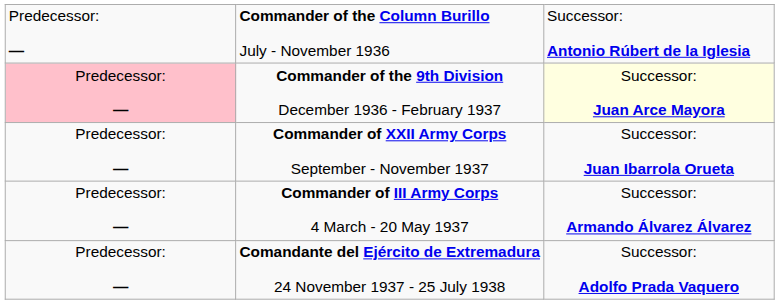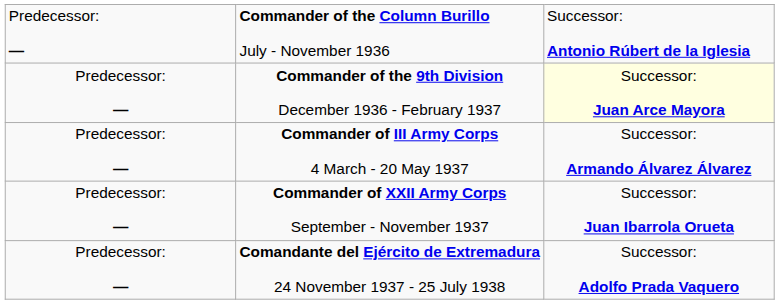 <table class="wikitable" style="border-collapse: collapse; margin:0 auto;">
 <tr>
 <td width="30%">Predecessor:<br><br><strong> — </strong></td>
 <td width="40%"><strong>Commander of the <a href='#'>Column Burillo</a></strong><br><br>                 July - November 1936</td>
 <td width="30%">Successor:<br><br><strong> <a href='#'>Antonio Rúbert de la Iglesia</a> </strong></td>
 </tr>
 <tr style="text-align: center;">
-<td width="30%" style="background: pink;">Predecessor:<br><br><strong> — </strong></td>
+<td width="30%">Predecessor:<br><br><strong> — </strong></td>
 <td width="40%"><strong>Commander of the <a href='#'>9th Division</a></strong><br><br>December 1936 - February 1937</td>
 <td width="30%" style="background: lightyellow;">Successor:<br><br><strong> <a href='#'>Juan Arce Mayora</a> </strong></td>
+</tr>
+<tr style="text-align: center;">
+<td width="30%">Predecessor:<br><br><strong> — </strong></td>
+<td width="40%"><strong>Commander of <a href='#'>III Army Corps</a></strong><br><br>4 March - 20 May 1937</td>
+<td width="30%">Successor:<br><br><strong> <a href='#'>Armando Álvarez Álvarez</a> </strong></td>
 </tr>
 <tr style="text-align: center;">
 <td width="30%">Predecessor:<br><br><strong> — </strong></td>
 <td width="40%"><strong>Commander of <a href='#'>XXII Army Corps</a></strong><br><br>September - November 1937</td>
 <td width="30%">Successor:<br><br><strong> <a href='#'>Juan Ibarrola Orueta</a> </strong></td>
 </tr>
 <tr style="text-align: center;">
 <td width="30%">Predecessor:<br><br><strong> — </strong></td>
-<td width="40%"><strong>Commander of <a href='#'>III Army Corps</a></strong><br><br>4 March - 20 May 1937</td>
-<td width="30%">Successor:<br><br><strong> <a href='#'>Armando Álvarez Álvarez</a> </strong></td>
-</tr>
-<tr style="text-align: center;">
-<td width="30%">Predecessor:<br><br><strong> — </strong></td>
 <td width="40%"><strong>Comandante del <a href='#'>Ejército de Extremadura</a></strong><br><br>24 November 1937 - 25 July 1938</td>
 <td width="30%">Successor:<br><br><strong> <a href='#'>Adolfo Prada Vaquero</a> </strong></td>
 </tr>
 </table>
